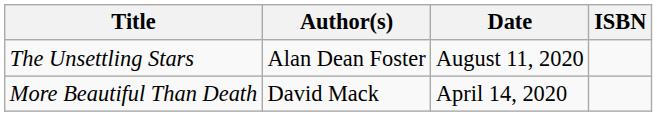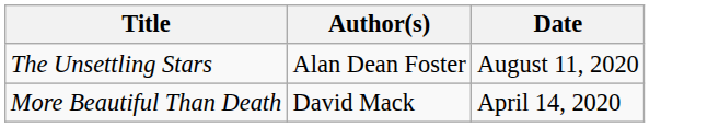 <table class="wikitable">
 <tr>
 <th>Title</th>
 <th>Author(s)</th>
 <th>Date</th>
-<th>ISBN</th>
 </tr>
 <tr>
 <td><em>The Unsettling Stars</em></td>
 <td>Alan Dean Foster</td>
 <td>August 11, 2020</td>
-<td></td>
 </tr>
 <tr>
 <td><em>More Beautiful Than Death</em></td>
 <td>David Mack</td>
 <td>April 14, 2020</td>
-<td></td>
 </tr>
 </table>
